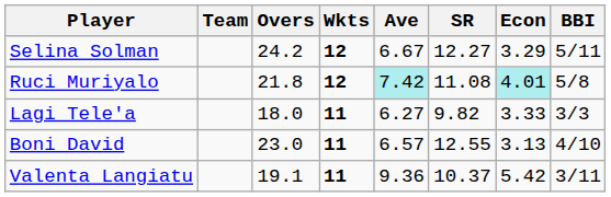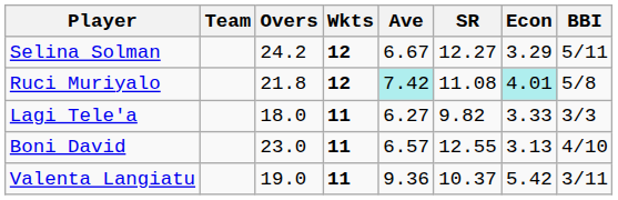 <table class="wikitable sortable">
 <tr>
 <th>Player</th>
 <th>Team</th>
 <th>Overs</th>
 <th>Wkts</th>
 <th>Ave</th>
 <th>SR</th>
 <th>Econ</th>
 <th>BBI</th>
 </tr>
 <tr>
 <td><a href='#'>Selina Solman</a></td>
 <td></td>
 <td>24.2</td>
 <td><strong>12</strong></td>
 <td>6.67</td>
 <td>12.27</td>
 <td>3.29</td>
 <td>5/11</td>
 </tr>
 <tr>
 <td><a href='#'>Ruci Muriyalo</a></td>
 <td></td>
 <td>21.8</td>
 <td><strong>12</strong></td>
 <td style="background: paleturquoise;">7.42</td>
 <td>11.08</td>
 <td style="background: paleturquoise;">4.01</td>
 <td>5/8</td>
 </tr>
 <tr>
 <td><a href='#'>Lagi Tele'a</a></td>
 <td></td>
 <td>18.0</td>
 <td><strong>11</strong></td>
 <td>6.27</td>
 <td>9.82</td>
 <td>3.33</td>
 <td>3/3</td>
 </tr>
 <tr>
 <td><a href='#'>Boni David</a></td>
 <td></td>
 <td>23.0</td>
 <td><strong>11</strong></td>
 <td>6.57</td>
 <td>12.55</td>
 <td>3.13</td>
 <td>4/10</td>
 </tr>
 <tr>
 <td><a href='#'>Valenta Langiatu</a></td>
 <td></td>
-<td>19.1</td>
+<td>19.0</td>
 <td><strong>11</strong></td>
 <td>9.36</td>
 <td>10.37</td>
 <td>5.42</td>
 <td>3/11</td>
 </tr>
 </table>
